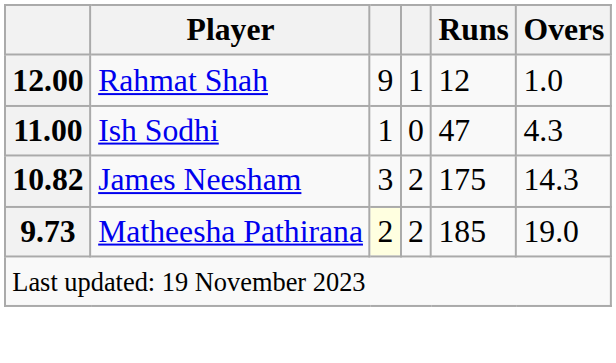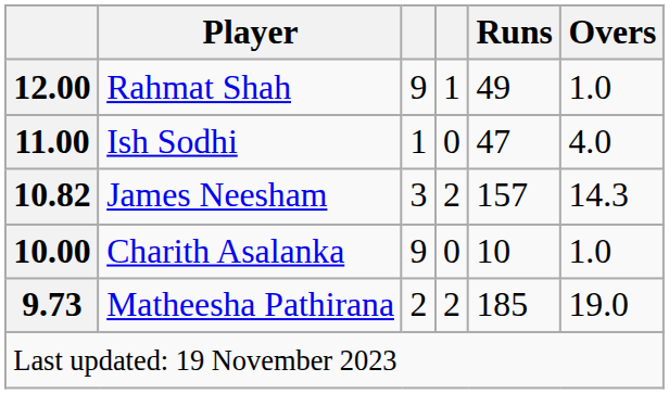 <table class="wikitable sortable">
 <tr>
 <th></th>
 <th>Player</th>
 <th></th>
 <th></th>
 <th>Runs</th>
 <th>Overs</th>
 </tr>
 <tr>
 <th scope=row>12.00</th>
 <td> <a href='#'>Rahmat Shah</a></td>
 <td>9</td>
 <td>1</td>
-<td>12</td>
+<td>49</td>
 <td>1.0</td>
 </tr>
 <tr>
 <th scope=row>11.00</th>
 <td> <a href='#'>Ish Sodhi</a></td>
 <td>1</td>
 <td>0</td>
 <td>47</td>
-<td>4.3</td>
+<td>4.0</td>
 </tr>
 <tr>
 <th scope=row>10.82</th>
 <td> <a href='#'>James Neesham</a></td>
 <td>3</td>
 <td>2</td>
-<td>175</td>
+<td>157</td>
 <td>14.3</td>
+</tr>
+<tr>
+<th scope=row>10.00</th>
+<td> <a href='#'>Charith Asalanka</a></td>
+<td>9</td>
+<td>0</td>
+<td>10</td>
+<td>1.0</td>
 </tr>
 <tr>
 <th scope=row>9.73</th>
 <td> <a href='#'>Matheesha Pathirana</a></td>
-<td style="background: lightyellow;">2</td>
+<td>2</td>
 <td>2</td>
 <td>185</td>
 <td>19.0</td>
 </tr>
 <tr>
 <td colspan="6"><small>Last updated: 19 November 2023</small></td>
 </tr>
 </table>
